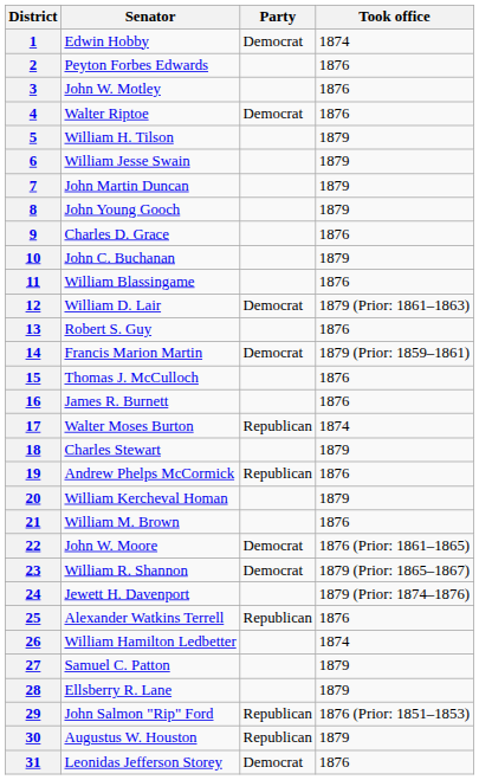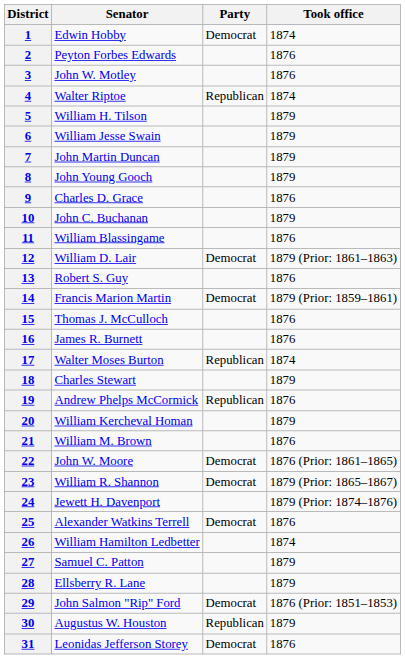 <table class="wikitable">
 <tr>
 <th>District</th>
 <th>Senator</th>
 <th>Party</th>
 <th>Took office</th>
 </tr>
 <tr>
 <th><a href='#'>1</a></th>
 <td><a href='#'>Edwin Hobby</a></td>
 <td>Democrat</td>
 <td>1874</td>
 </tr>
 <tr>
 <th><a href='#'>2</a></th>
 <td><a href='#'>Peyton Forbes Edwards</a></td>
 <td></td>
 <td>1876</td>
 </tr>
 <tr>
 <th><a href='#'>3</a></th>
 <td><a href='#'>John W. Motley</a></td>
 <td></td>
 <td>1876</td>
 </tr>
 <tr>
 <th><a href='#'>4</a></th>
 <td><a href='#'>Walter Riptoe</a></td>
-<td>Democrat</td>
-<td>1876</td>
+<td>Republican</td>
+<td>1874</td>
 </tr>
 <tr>
 <th><a href='#'>5</a></th>
 <td><a href='#'>William H. Tilson</a></td>
 <td></td>
 <td>1879</td>
 </tr>
 <tr>
 <th><a href='#'>6</a></th>
 <td><a href='#'>William Jesse Swain</a></td>
 <td></td>
 <td>1879</td>
 </tr>
 <tr>
 <th><a href='#'>7</a></th>
 <td><a href='#'>John Martin Duncan</a></td>
 <td></td>
 <td>1879</td>
 </tr>
 <tr>
 <th><a href='#'>8</a></th>
 <td><a href='#'>John Young Gooch</a></td>
 <td></td>
 <td>1879</td>
 </tr>
 <tr>
 <th><a href='#'>9</a></th>
 <td><a href='#'>Charles D. Grace</a></td>
 <td></td>
 <td>1876</td>
 </tr>
 <tr>
 <th><a href='#'>10</a></th>
 <td><a href='#'>John C. Buchanan</a></td>
 <td></td>
 <td>1879</td>
 </tr>
 <tr>
 <th><a href='#'>11</a></th>
 <td><a href='#'>William Blassingame</a></td>
 <td></td>
 <td>1876</td>
 </tr>
 <tr>
 <th><a href='#'>12</a></th>
 <td><a href='#'>William D. Lair</a></td>
 <td>Democrat</td>
 <td>1879 (Prior: 1861–1863)</td>
 </tr>
 <tr>
 <th><a href='#'>13</a></th>
 <td><a href='#'>Robert S. Guy</a></td>
 <td></td>
 <td>1876</td>
 </tr>
 <tr>
 <th><a href='#'>14</a></th>
 <td><a href='#'>Francis Marion Martin</a></td>
 <td>Democrat</td>
 <td>1879 (Prior: 1859–1861)</td>
 </tr>
 <tr>
 <th><a href='#'>15</a></th>
 <td><a href='#'>Thomas J. McCulloch</a></td>
 <td></td>
 <td>1876</td>
 </tr>
 <tr>
 <th><a href='#'>16</a></th>
 <td><a href='#'>James R. Burnett</a></td>
 <td></td>
 <td>1876</td>
 </tr>
 <tr>
 <th><a href='#'>17</a></th>
 <td><a href='#'>Walter Moses Burton</a></td>
 <td>Republican</td>
 <td>1874</td>
 </tr>
 <tr>
 <th><a href='#'>18</a></th>
 <td><a href='#'>Charles Stewart</a></td>
 <td></td>
 <td>1879</td>
 </tr>
 <tr>
 <th><a href='#'>19</a></th>
 <td><a href='#'>Andrew Phelps McCormick</a></td>
 <td>Republican</td>
 <td>1876</td>
 </tr>
 <tr>
 <th><a href='#'>20</a></th>
 <td><a href='#'>William Kercheval Homan</a></td>
 <td></td>
 <td>1879</td>
 </tr>
 <tr>
 <th><a href='#'>21</a></th>
 <td><a href='#'>William M. Brown</a></td>
 <td></td>
 <td>1876</td>
 </tr>
 <tr>
 <th><a href='#'>22</a></th>
 <td><a href='#'>John W. Moore</a></td>
 <td>Democrat</td>
 <td>1876 (Prior: 1861–1865)</td>
 </tr>
 <tr>
 <th><a href='#'>23</a></th>
 <td><a href='#'>William R. Shannon</a></td>
 <td>Democrat</td>
 <td>1879 (Prior: 1865–1867)</td>
 </tr>
 <tr>
 <th><a href='#'>24</a></th>
 <td><a href='#'>Jewett H. Davenport</a></td>
 <td></td>
 <td>1879 (Prior: 1874–1876)</td>
 </tr>
 <tr>
 <th><a href='#'>25</a></th>
 <td><a href='#'>Alexander Watkins Terrell</a></td>
-<td>Republican</td>
+<td>Democrat</td>
 <td>1876</td>
 </tr>
 <tr>
 <th><a href='#'>26</a></th>
 <td><a href='#'>William Hamilton Ledbetter</a></td>
 <td></td>
 <td>1874</td>
 </tr>
 <tr>
 <th><a href='#'>27</a></th>
 <td><a href='#'>Samuel C. Patton</a></td>
 <td></td>
 <td>1879</td>
 </tr>
 <tr>
 <th><a href='#'>28</a></th>
 <td><a href='#'>Ellsberry R. Lane</a></td>
 <td></td>
 <td>1879</td>
 </tr>
 <tr>
 <th><a href='#'>29</a></th>
 <td><a href='#'>John Salmon "Rip" Ford</a></td>
-<td>Republican</td>
+<td>Democrat</td>
 <td>1876 (Prior: 1851–1853)</td>
 </tr>
 <tr>
 <th><a href='#'>30</a></th>
 <td><a href='#'>Augustus W. Houston</a></td>
 <td>Republican</td>
 <td>1879</td>
 </tr>
 <tr>
 <th><a href='#'>31</a></th>
 <td><a href='#'>Leonidas Jefferson Storey</a></td>
 <td>Democrat</td>
 <td>1876</td>
 </tr>
 </table>
